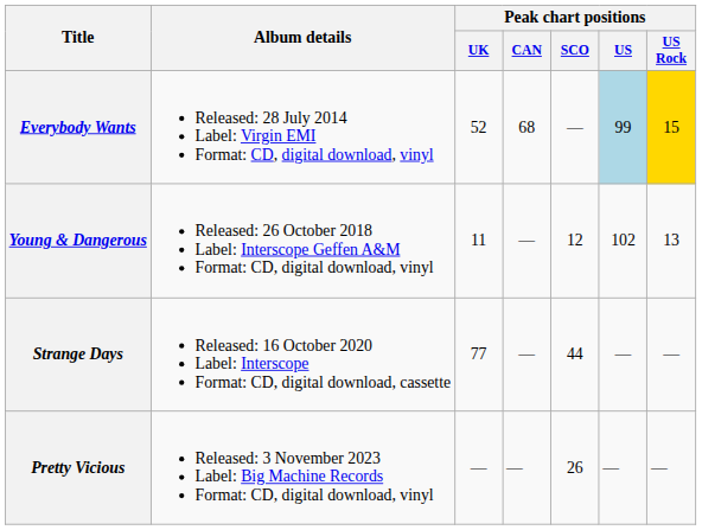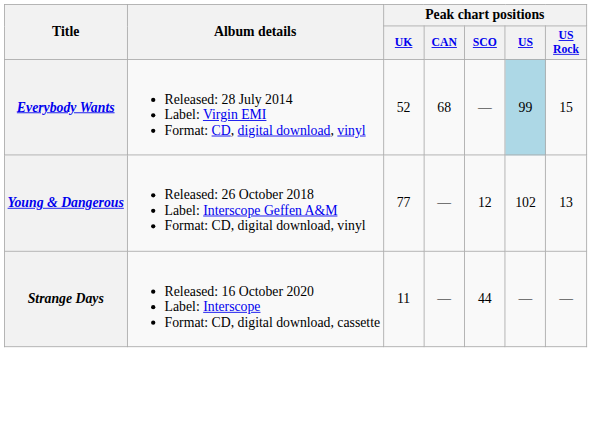 <table class="wikitable plainrowheaders">
 <tr>
 <th rowspan="2">Title</th>
 <th rowspan="2">Album details</th>
 <th colspan="5">Peak chart positions</th>
 </tr>
 <tr>
 <th scope="col" style="width:3em;font-size:85%;"><a href='#'>UK</a><br></th>
 <th scope="col" style="width:3em;font-size:85%;"><a href='#'>CAN</a><br></th>
 <th scope="col" style="width:3em;font-size:85%;"><a href='#'>SCO</a><br></th>
 <th scope="col" style="width:3em;font-size:85%;"><a href='#'>US</a><br></th>
 <th scope="col" style="width:3em; font-size:85%;"><a href='#'>US<br>Rock</a><br></th>
 </tr>
 <tr>
 <th scope="row"><em><a href='#'>Everybody Wants</a></em></th>
 <td><br><ul><li>Released: 28 July 2014</li><li>Label: <a href='#'>Virgin EMI</a></li><li>Format: <a href='#'>CD</a>, <a href='#'>digital download</a>, <a href='#'>vinyl</a></li></ul></td>
 <td style="text-align:center;">52</td>
 <td style="text-align:center;">68</td>
 <td style="text-align:center;">—</td>
 <td style="background: lightblue; text-align:center;">99</td>
-<td style="background: gold; text-align:center;">15</td>
+<td style="text-align:center;">15</td>
 </tr>
 <tr>
 <th scope="row"><em><a href='#'>Young & Dangerous</a></em></th>
 <td><br><ul><li>Released: 26 October 2018</li><li>Label: <a href='#'>Interscope Geffen A&M</a></li><li>Format: CD, digital download, vinyl</li></ul></td>
-<td style="text-align:center;">11</td>
+<td style="text-align:center;">77</td>
 <td style="text-align:center;">—</td>
 <td style="text-align:center;">12</td>
 <td style="text-align:center;">102</td>
 <td style="text-align:center;">13</td>
 </tr>
 <tr>
 <th scope="row"><em>Strange Days</em></th>
 <td><br><ul><li>Released: 16 October 2020</li><li>Label: <a href='#'>Interscope</a></li><li>Format: CD, digital download, cassette</li></ul></td>
-<td style="text-align:center;">77</td>
+<td style="text-align:center;">11</td>
 <td style="text-align:center;">—</td>
 <td style="text-align:center;">44</td>
 <td style="text-align:center;">—</td>
 <td style="text-align:center;">—</td>
 </tr>
-<tr>
-<th scope="row"><em>Pretty Vicious</em></th>
-<td><br><ul><li>Released: 3 November 2023</li><li>Label: <a href='#'>Big Machine Records</a></li><li>Format: CD, digital download, vinyl</li></ul></td>
-<td style="text-align:center;">—</td>
-<td>—</td>
-<td style="text-align:center;">26</td>
-<td>—</td>
-<td>—</td>
-</tr>
 </table>
